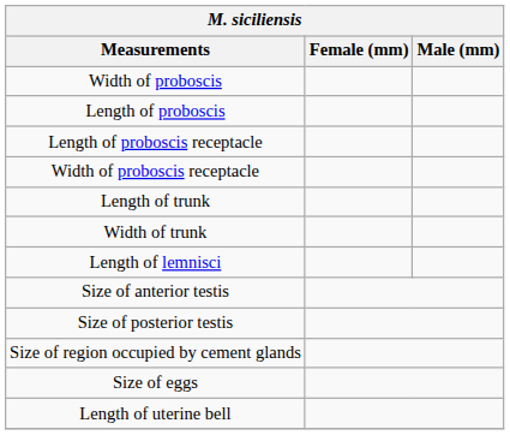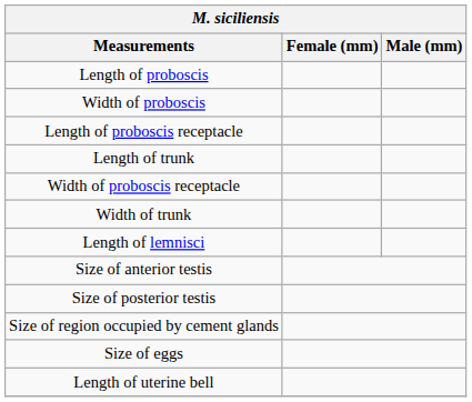 <table class="wikitable floatright" style="text-align: center; font-size: 75%;">
 <tr>
 <th colspan="3"><em>M. siciliensis</em></th>
 </tr>
 <tr>
 <th>Measurements</th>
 <th>Female (mm)</th>
 <th>Male (mm)</th>
 </tr>
 <tr>
-<td>Width of <a href='#'>proboscis</a></td>
+<td>Length of <a href='#'>proboscis</a></td>
 <td></td>
 <td></td>
 </tr>
 <tr>
-<td>Length of <a href='#'>proboscis</a></td>
+<td>Width of <a href='#'>proboscis</a></td>
 <td></td>
 <td></td>
 </tr>
 <tr>
 <td>Length of <a href='#'>proboscis</a> receptacle</td>
 <td></td>
 <td></td>
 </tr>
 <tr>
-<td>Width of <a href='#'>proboscis</a> receptacle</td>
+<td>Length of trunk</td>
 <td></td>
 <td></td>
 </tr>
 <tr>
-<td>Length of trunk</td>
+<td>Width of <a href='#'>proboscis</a> receptacle</td>
 <td></td>
 <td></td>
 </tr>
 <tr>
 <td>Width of trunk</td>
 <td></td>
 <td></td>
 </tr>
 <tr>
 <td>Length of <a href='#'>lemnisci</a></td>
 <td></td>
 <td></td>
 </tr>
 <tr>
 <td>Size of anterior testis</td>
 <td colspan="2"></td>
 </tr>
 <tr>
 <td>Size of posterior testis</td>
 <td colspan="2"></td>
 </tr>
 <tr>
 <td>Size of region occupied by cement glands</td>
 <td colspan="2"></td>
 </tr>
 <tr>
 <td>Size of eggs</td>
 <td colspan="2"></td>
 </tr>
 <tr>
 <td>Length of uterine bell</td>
 <td colspan="2"></td>
 </tr>
 <tr>
 </tr>
 </table>
